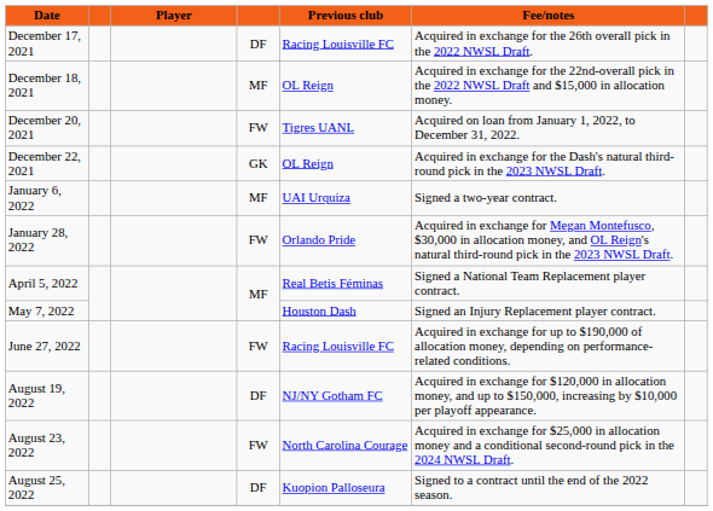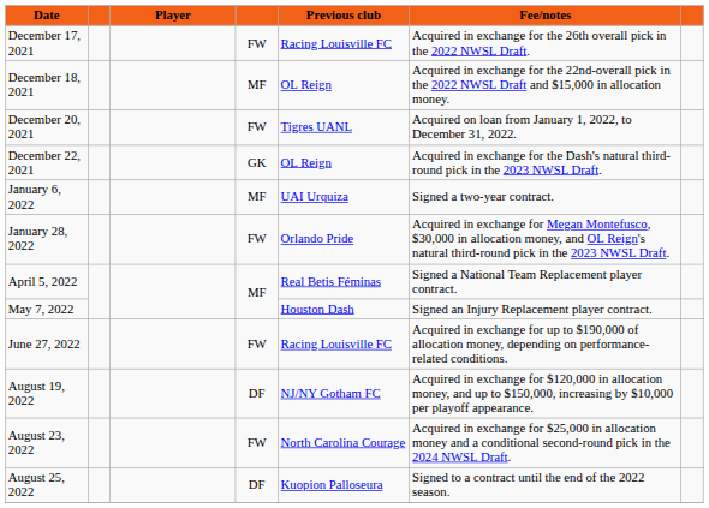 <table class="wikitable sortable" style="text-align:left;">
 <tr>
 <th style="background:#f36018; color:#000; width:110px;" data-sort-type="date">Date</th>
 <th style="background:#f36018; color:#000; width:30px;"></th>
 <th style="background:#f36018; color:#000; width:200px;">Player</th>
 <th style="background:#f36018; color:#000; width:55px;"></th>
 <th style="background:#f36018; color:#000; width:200px;">Previous club</th>
 <th style="background:#f36018; color:#000; width:450px;">Fee/notes</th>
 <th style="background:#f36018; color:#000; width:30px;"></th>
 </tr>
 <tr>
 <td>December 17, 2021</td>
 <td align="center"></td>
 <td></td>
-<td align="center">DF</td>
+<td align="center">FW</td>
 <td> <a href='#'>Racing Louisville FC</a></td>
 <td>Acquired in exchange for the 26th overall pick in the <a href='#'>2022 NWSL Draft</a>.</td>
 <td></td>
 </tr>
 <tr>
 <td>December 18, 2021</td>
 <td align="center"></td>
 <td></td>
 <td align="center">MF</td>
 <td> <a href='#'>OL Reign</a></td>
 <td>Acquired in exchange for the 22nd-overall pick in the <a href='#'>2022 NWSL Draft</a> and $15,000 in allocation money.</td>
 <td></td>
 </tr>
 <tr>
 <td>December 20, 2021</td>
 <td align="center"></td>
 <td></td>
 <td align="center">FW</td>
 <td> <a href='#'>Tigres UANL</a></td>
 <td>Acquired on loan from January 1, 2022, to December 31, 2022.</td>
 <td></td>
 </tr>
 <tr>
 <td>December 22, 2021</td>
 <td align="center"></td>
 <td></td>
 <td align="center">GK</td>
 <td> <a href='#'>OL Reign</a></td>
 <td>Acquired in exchange for the Dash's natural third-round pick in the <a href='#'>2023 NWSL Draft</a>.</td>
 <td></td>
 </tr>
 <tr>
 <td>January 6, 2022</td>
 <td align="center"></td>
 <td></td>
 <td align="center">MF</td>
 <td> <a href='#'>UAI Urquiza</a></td>
 <td>Signed a two-year contract.</td>
 <td></td>
 </tr>
 <tr>
 <td>January 28, 2022</td>
 <td align="center"></td>
 <td></td>
 <td align="center">FW</td>
 <td> <a href='#'>Orlando Pride</a></td>
 <td>Acquired in exchange for <a href='#'>Megan Montefusco</a>, $30,000 in allocation money, and <a href='#'>OL Reign</a>'s natural third-round pick in the <a href='#'>2023 NWSL Draft</a>.</td>
 <td></td>
 </tr>
 <tr>
 <td>April 5, 2022</td>
 <td rowspan="2" align="center"></td>
 <td rowspan="2"></td>
 <td rowspan="2" align="center">MF</td>
 <td> <a href='#'>Real Betis Féminas</a></td>
 <td>Signed a National Team Replacement player contract.</td>
 <td></td>
 </tr>
 <tr>
 <td>May 7, 2022</td>
 <td> <a href='#'>Houston Dash</a></td>
 <td>Signed an Injury Replacement player contract.</td>
 <td></td>
 </tr>
 <tr>
 <td>June 27, 2022</td>
 <td align="center"></td>
 <td></td>
 <td align="center">FW</td>
 <td> <a href='#'>Racing Louisville FC</a></td>
 <td>Acquired in exchange for up to $190,000 of allocation money, depending on performance-related conditions.</td>
 <td></td>
 </tr>
 <tr>
 <td>August 19, 2022</td>
 <td align="center"></td>
 <td></td>
 <td align="center">DF</td>
 <td> <a href='#'>NJ/NY Gotham FC</a></td>
 <td>Acquired in exchange for $120,000 in allocation money, and up to $150,000, increasing by $10,000 per playoff appearance.</td>
 <td></td>
 </tr>
 <tr>
 <td>August 23, 2022</td>
 <td align="center"></td>
 <td></td>
 <td align="center">FW</td>
 <td> <a href='#'>North Carolina Courage</a></td>
 <td>Acquired in exchange for $25,000 in allocation money and a conditional second-round pick in the <a href='#'>2024 NWSL Draft</a>.</td>
 <td></td>
 </tr>
 <tr>
 <td>August 25, 2022</td>
 <td align="center"></td>
 <td></td>
 <td align="center">DF</td>
 <td> <a href='#'>Kuopion Palloseura</a> </td>
 <td>Signed to a contract until the end of the 2022 season.</td>
 <td></td>
 </tr>
 <tr>
 </tr>
 </table>
